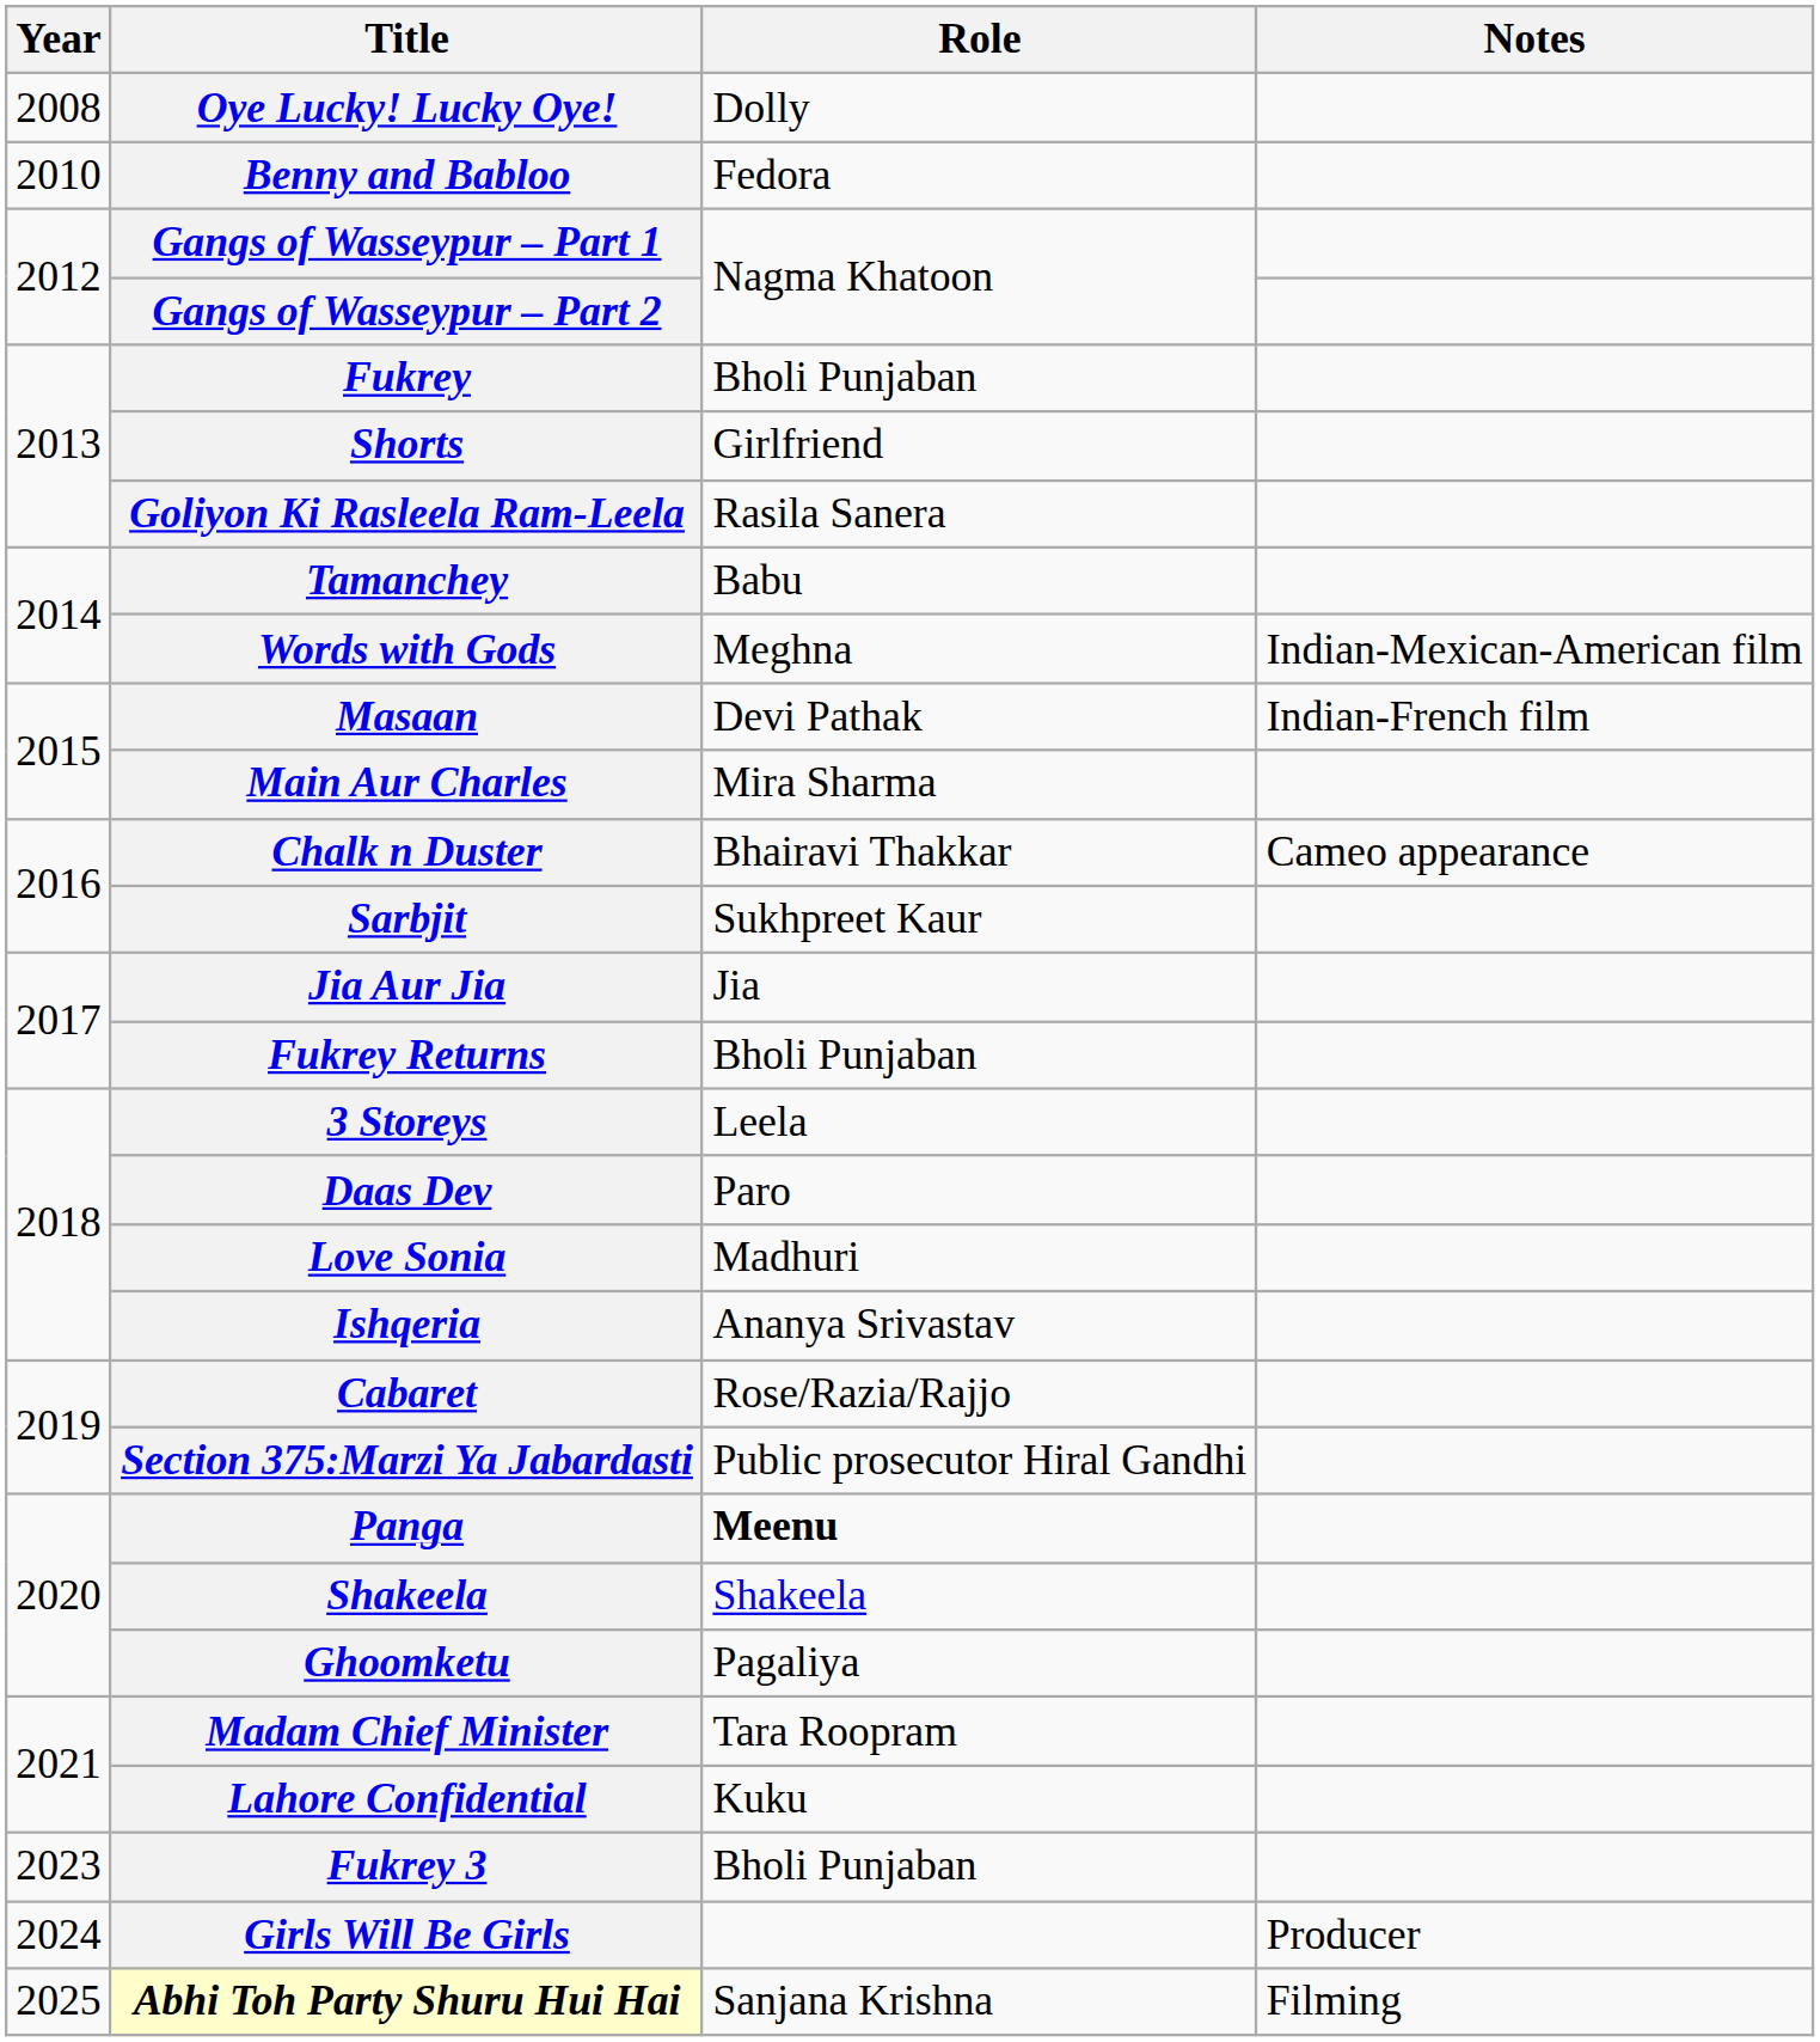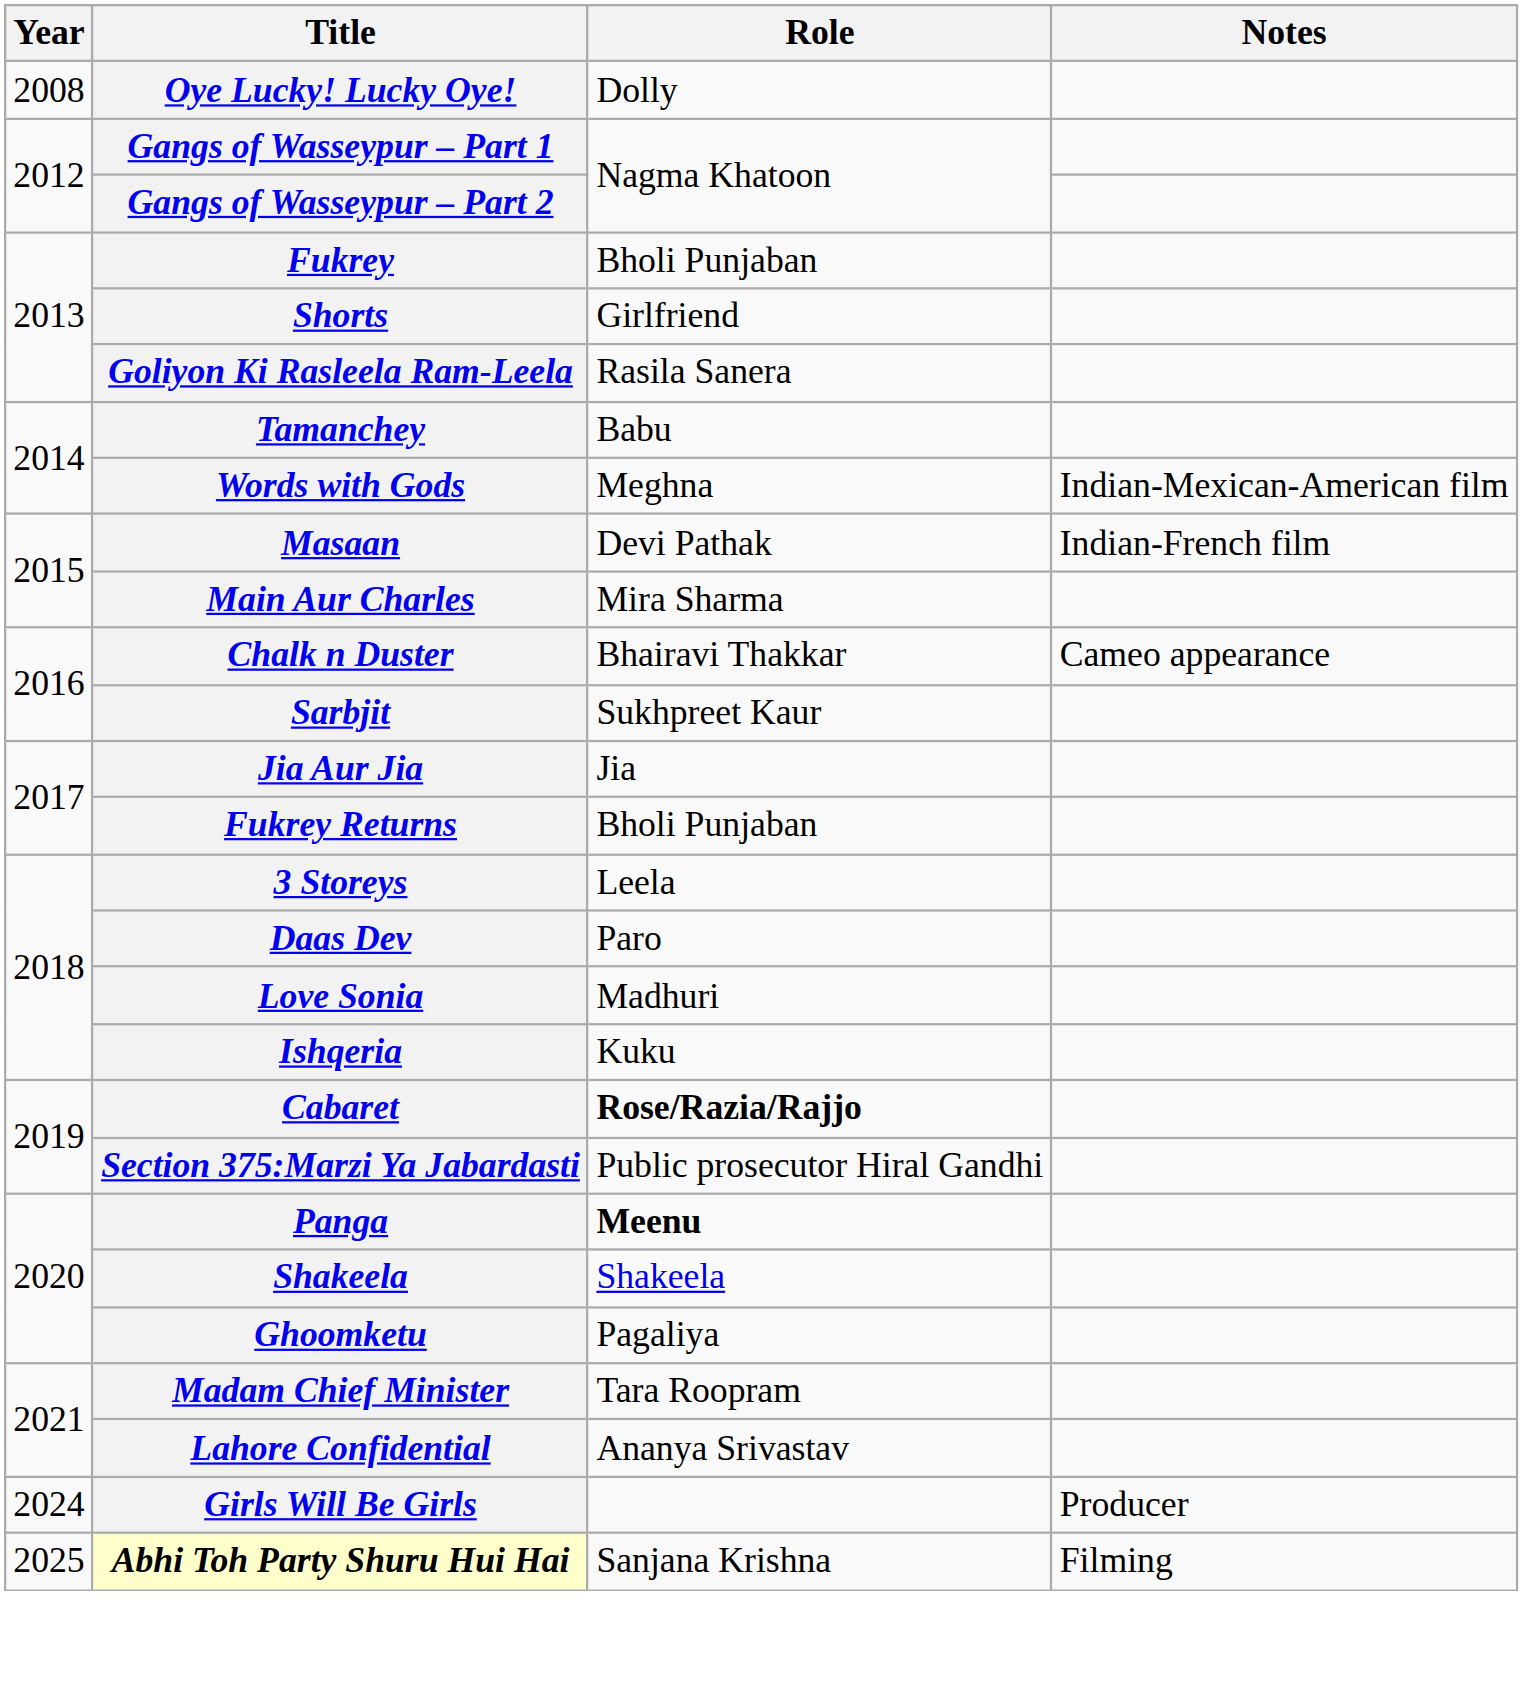 <table class="wikitable sortable plainrowheaders">
 <tr style="background:#ccc; text-align:center;">
 <th scope="col">Year</th>
 <th scope="col">Title</th>
 <th scope="col">Role</th>
 <th scope="col" class="unsortable">Notes</th>
 </tr>
 <tr>
 <td>2008</td>
 <th scope="row"><em><a href='#'>Oye Lucky! Lucky Oye!</a></em></th>
 <td>Dolly</td>
-<td></td>
-</tr>
-<tr>
-<td>2010</td>
-<th scope="row"><em><a href='#'>Benny and Babloo</a></em></th>
-<td>Fedora</td>
 <td></td>
 </tr>
 <tr>
 <td rowspan="2">2012</td>
 <th scope="row"><em><a href='#'>Gangs of Wasseypur – Part 1</a></em></th>
 <td rowspan="2">Nagma Khatoon</td>
 <td></td>
 </tr>
 <tr>
 <th scope="row"><em><a href='#'>Gangs of Wasseypur – Part 2</a></em></th>
 <td></td>
 </tr>
 <tr>
 <td rowspan="3">2013</td>
 <th scope="row"><em><a href='#'>Fukrey</a></em></th>
 <td>Bholi Punjaban</td>
 <td></td>
 </tr>
 <tr>
 <th scope="row"><em><a href='#'>Shorts</a></em></th>
 <td>Girlfriend</td>
 <td></td>
 </tr>
 <tr>
 <th scope="row"><em><a href='#'>Goliyon Ki Rasleela Ram-Leela</a></em></th>
 <td>Rasila Sanera</td>
 <td></td>
 </tr>
 <tr>
 <td rowspan="2">2014</td>
 <th scope="row"><em><a href='#'>Tamanchey</a></em></th>
 <td>Babu</td>
 <td></td>
 </tr>
 <tr>
 <th scope="row"><em><a href='#'>Words with Gods</a></em></th>
 <td>Meghna</td>
 <td>Indian-Mexican-American film</td>
 </tr>
 <tr>
 <td rowspan="2">2015</td>
 <th scope="row"><em><a href='#'>Masaan</a></em></th>
 <td>Devi Pathak</td>
 <td>Indian-French film</td>
 </tr>
 <tr>
 <th scope="row"><em><a href='#'>Main Aur Charles</a></em></th>
 <td>Mira Sharma</td>
 <td></td>
 </tr>
 <tr>
 <td rowspan="2">2016</td>
 <th scope="row"><em><a href='#'>Chalk n Duster</a></em></th>
 <td>Bhairavi Thakkar</td>
 <td>Cameo appearance</td>
 </tr>
 <tr>
 <th scope="row"><em><a href='#'>Sarbjit</a></em></th>
 <td>Sukhpreet Kaur</td>
 <td></td>
 </tr>
 <tr>
 <td rowspan="2">2017</td>
 <th scope="row"><em><a href='#'>Jia Aur Jia</a></em></th>
 <td>Jia</td>
 <td></td>
 </tr>
 <tr>
 <th scope="row"><em><a href='#'>Fukrey Returns</a></em></th>
 <td>Bholi Punjaban</td>
 <td></td>
 </tr>
 <tr>
 <td rowspan="4">2018</td>
 <th scope="row"><em><a href='#'>3 Storeys</a></em></th>
 <td>Leela</td>
 <td></td>
 </tr>
 <tr>
 <th scope="row"><em><a href='#'>Daas Dev</a></em></th>
 <td>Paro</td>
 <td></td>
 </tr>
 <tr>
 <th scope="row"><em><a href='#'>Love Sonia</a></em></th>
 <td>Madhuri</td>
 <td></td>
 </tr>
 <tr>
 <th scope="row"><em><a href='#'>Ishqeria</a></em></th>
-<td>Ananya Srivastav</td>
+<td>Kuku</td>
 <td></td>
 </tr>
 <tr>
 <td rowspan="2">2019</td>
 <th scope="row"><em><a href='#'>Cabaret</a></em></th>
-<td>Rose/Razia/Rajjo</td>
+<td><strong>Rose/Razia/Rajjo</strong></td>
 <td></td>
 </tr>
 <tr>
 <th scope="row"><em><a href='#'>Section 375:Marzi Ya Jabardasti</a></em></th>
 <td>Public prosecutor Hiral Gandhi</td>
 <td></td>
 </tr>
 <tr>
 <td rowspan="3">2020</td>
 <th scope="row"><em><a href='#'>Panga</a></em></th>
 <td><strong>Meenu</strong></td>
 <td></td>
 </tr>
 <tr>
 <th scope="row"><em><a href='#'>Shakeela</a></em></th>
 <td><a href='#'>Shakeela</a></td>
 <td></td>
 </tr>
 <tr>
 <th scope="row"><em><a href='#'>Ghoomketu</a></em></th>
 <td>Pagaliya</td>
 <td></td>
 </tr>
 <tr>
 <td rowspan="2">2021</td>
 <th scope="row"><em><a href='#'>Madam Chief Minister</a></em></th>
 <td>Tara Roopram</td>
 <td></td>
 </tr>
 <tr>
 <th scope="row"><em><a href='#'>Lahore Confidential</a></em></th>
-<td>Kuku</td>
-<td></td>
-</tr>
-<tr>
-<td>2023</td>
-<th scope="row"><em><a href='#'>Fukrey 3</a> </em></th>
-<td>Bholi Punjaban</td>
+<td>Ananya Srivastav</td>
 <td></td>
 </tr>
 <tr>
 <td>2024</td>
 <th scope="row"><em><a href='#'>Girls Will Be Girls</a></em></th>
 <td></td>
 <td>Producer</td>
 </tr>
 <tr>
 <td>2025</td>
 <th scope="row" style="background:#ffc;"><em>Abhi Toh Party Shuru Hui Hai</em> </th>
 <td>Sanjana Krishna</td>
 <td>Filming </td>
 </tr>
 </table>
